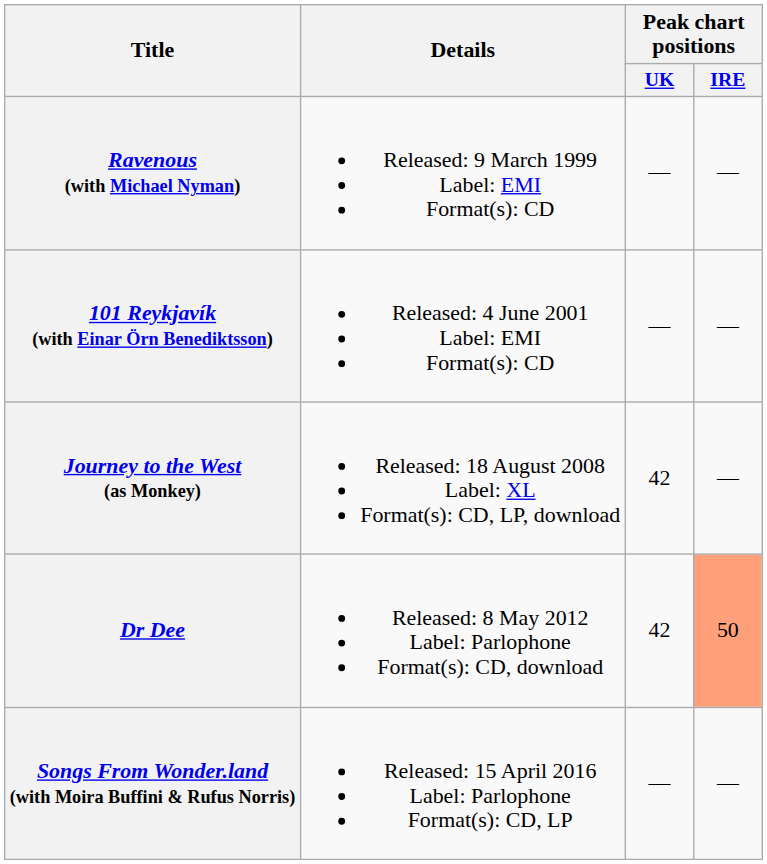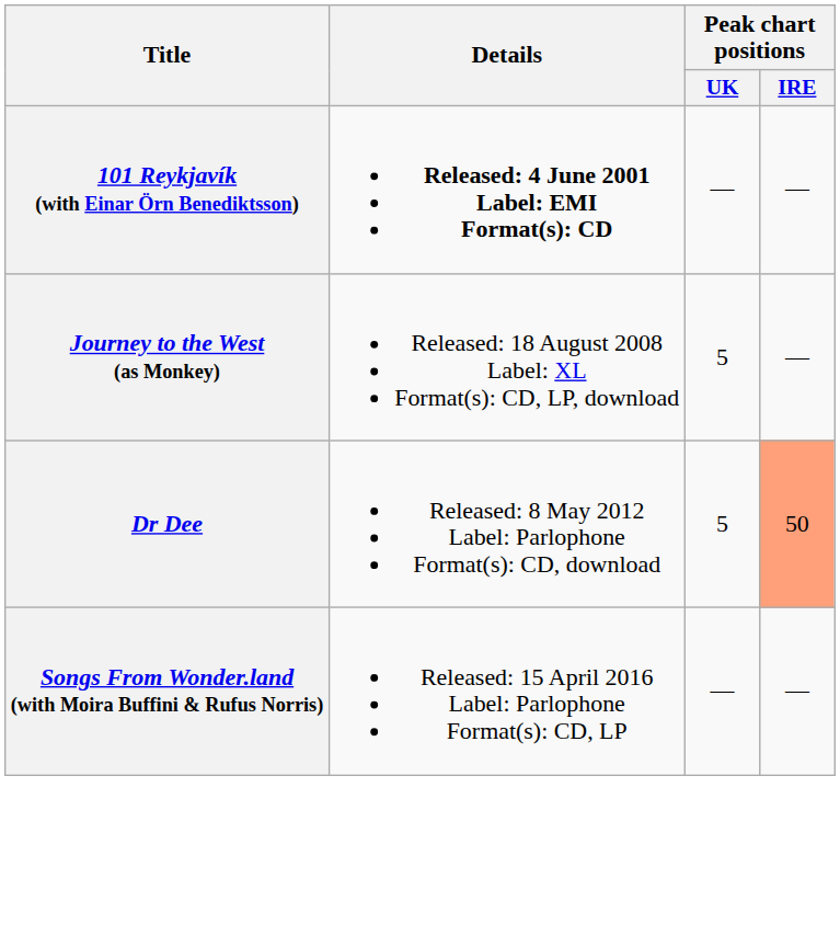 <table class="wikitable plainrowheaders" style="text-align:center;" border="1">
 <tr>
 <th scope="col" rowspan="2">Title</th>
 <th scope="col" rowspan="2">Details</th>
 <th scope="col" colspan="2">Peak chart positions</th>
 </tr>
 <tr>
 <th scope="col" style="width:3em;font-size:90%;"><a href='#'>UK</a> <br></th>
 <th scope="col" style="width:3em;font-size:90%;"><a href='#'>IRE</a> <br></th>
 </tr>
 <tr>
-<th scope="row"><em><a href='#'>Ravenous</a></em> <br><small>(with <a href='#'>Michael Nyman</a>)</small></th>
-<td><br><ul><li>Released: 9 March 1999</li><li>Label: <a href='#'>EMI</a></li><li>Format(s): CD</li></ul></td>
-<td>—</td>
-<td>—</td>
-</tr>
-<tr>
 <th scope="row"><em><a href='#'>101 Reykjavík</a></em> <br><small>(with <a href='#'>Einar Örn Benediktsson</a>)</small></th>
-<td><br><ul><li>Released: 4 June 2001</li><li>Label: EMI</li><li>Format(s): CD</li></ul></td>
+<td><strong><br><ul><li>Released: 4 June 2001</li><li>Label: EMI</li><li>Format(s): CD</li></ul></strong></td>
 <td>—</td>
 <td>—</td>
 </tr>
 <tr>
 <th scope="row"><em><a href='#'>Journey to the West</a></em> <br><small>(as Monkey)</small></th>
 <td><br><ul><li>Released: 18 August 2008</li><li>Label: <a href='#'>XL</a></li><li>Format(s): CD, LP, download</li></ul></td>
-<td>42</td>
+<td>5</td>
 <td>—</td>
 </tr>
 <tr>
 <th scope="row"><em><a href='#'>Dr Dee</a></em></th>
 <td><br><ul><li>Released: 8 May 2012</li><li>Label: Parlophone</li><li>Format(s): CD, download</li></ul></td>
-<td>42</td>
+<td>5</td>
 <td style="background: lightsalmon;">50</td>
 </tr>
 <tr>
 <th scope="row"><em><a href='#'>Songs From Wonder.land</a></em> <br><small>(with Moira Buffini & Rufus Norris)</small></th>
 <td><br><ul><li>Released: 15 April 2016</li><li>Label: Parlophone</li><li>Format(s): CD, LP</li></ul></td>
 <td>—</td>
 <td>—</td>
 </tr>
 <tr>
 </tr>
 </table>
